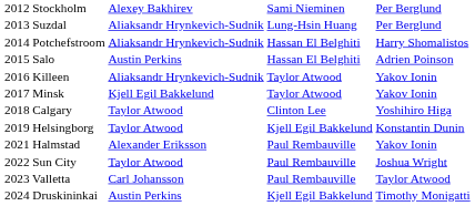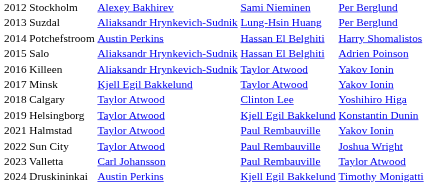 <table>
 <tr>
 <td>2012 Stockholm</td>
 <td> <a href='#'>Alexey Bakhirev</a></td>
 <td> <a href='#'>Sami Nieminen</a></td>
 <td> <a href='#'>Per Berglund</a></td>
 </tr>
 <tr>
 <td>2013 Suzdal</td>
 <td> <a href='#'>Aliaksandr Hrynkevich-Sudnik</a></td>
 <td> <a href='#'>Lung-Hsin Huang</a></td>
 <td> <a href='#'>Per Berglund</a></td>
 </tr>
 <tr>
 <td>2014 Potchefstroom</td>
-<td> <a href='#'>Aliaksandr Hrynkevich-Sudnik</a></td>
+<td> <a href='#'>Austin Perkins</a></td>
 <td> <a href='#'>Hassan El Belghiti</a></td>
 <td> <a href='#'>Harry Shomalistos</a></td>
 </tr>
 <tr>
 <td>2015 Salo</td>
-<td> <a href='#'>Austin Perkins</a></td>
+<td> <a href='#'>Aliaksandr Hrynkevich-Sudnik</a></td>
 <td> <a href='#'>Hassan El Belghiti</a></td>
 <td> <a href='#'>Adrien Poinson</a></td>
 </tr>
 <tr>
 <td>2016 Killeen</td>
 <td> <a href='#'>Aliaksandr Hrynkevich-Sudnik</a></td>
 <td> <a href='#'>Taylor Atwood</a></td>
 <td> <a href='#'>Yakov Ionin</a></td>
 </tr>
 <tr>
 <td>2017 Minsk</td>
 <td> <a href='#'>Kjell Egil Bakkelund</a></td>
 <td> <a href='#'>Taylor Atwood</a></td>
 <td> <a href='#'>Yakov Ionin</a></td>
 </tr>
 <tr>
 <td>2018 Calgary</td>
 <td> <a href='#'>Taylor Atwood</a></td>
 <td> <a href='#'>Clinton Lee</a></td>
 <td> <a href='#'>Yoshihiro Higa</a></td>
 </tr>
 <tr>
 <td>2019 Helsingborg</td>
 <td> <a href='#'>Taylor Atwood</a></td>
 <td> <a href='#'>Kjell Egil Bakkelund</a></td>
 <td> <a href='#'>Konstantin Dunin</a></td>
 </tr>
 <tr>
 <td>2021 Halmstad</td>
-<td> <a href='#'>Alexander Eriksson</a></td>
+<td> <a href='#'>Taylor Atwood</a></td>
 <td> <a href='#'>Paul Rembauville</a></td>
 <td> <a href='#'>Yakov Ionin</a></td>
 </tr>
 <tr>
 <td>2022 Sun City</td>
 <td> <a href='#'>Taylor Atwood</a></td>
 <td> <a href='#'>Paul Rembauville</a></td>
 <td> <a href='#'>Joshua Wright</a></td>
 </tr>
 <tr>
 <td>2023 Valletta</td>
 <td> <a href='#'>Carl Johansson</a></td>
 <td> <a href='#'>Paul Rembauville</a></td>
 <td> <a href='#'>Taylor Atwood</a></td>
 </tr>
 <tr>
 <td>2024 Druskininkai</td>
 <td> <a href='#'>Austin Perkins</a></td>
 <td> <a href='#'>Kjell Egil Bakkelund</a></td>
 <td> <a href='#'>Timothy Monigatti</a></td>
 </tr>
 </table>
